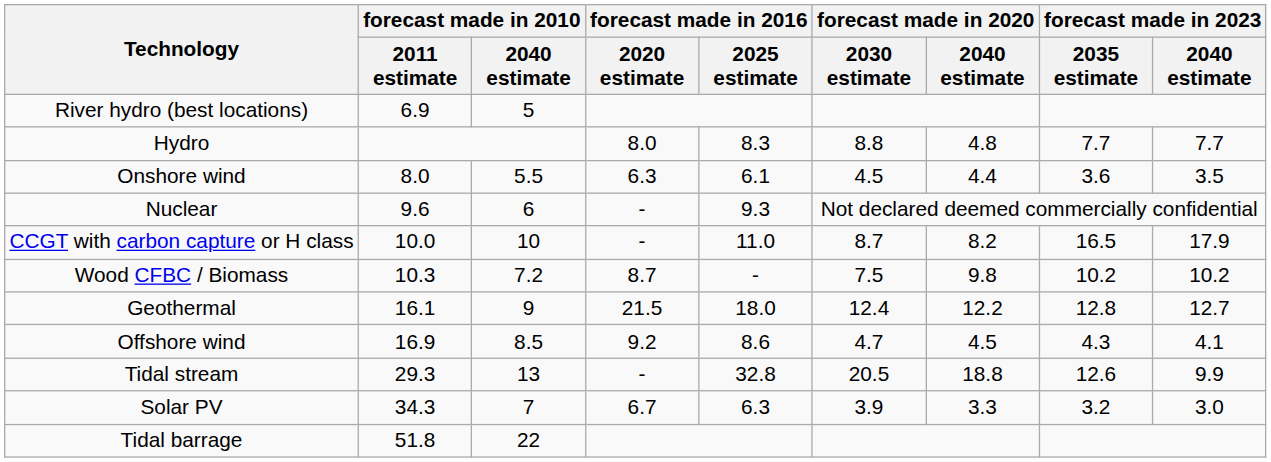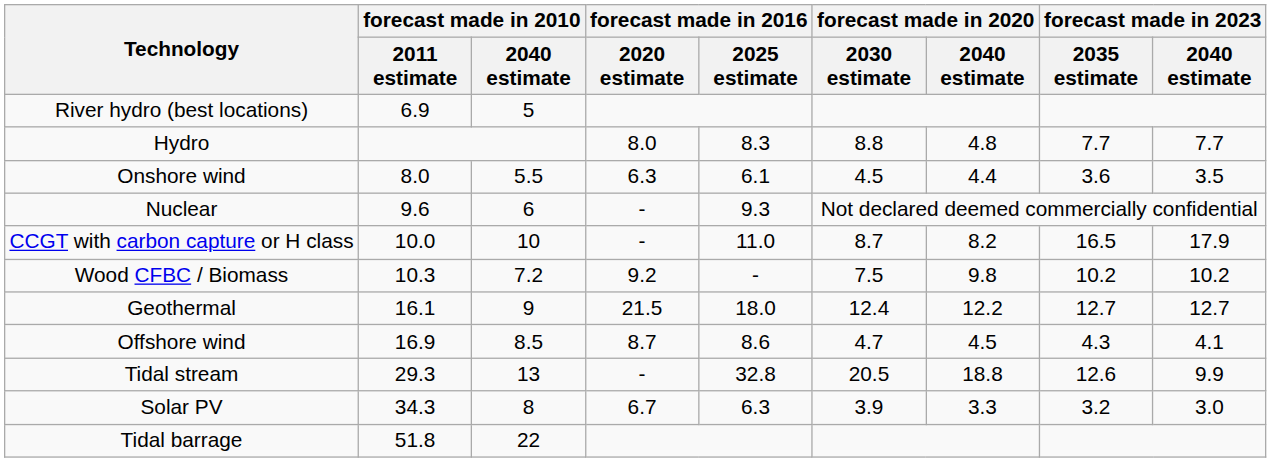 <table class="wikitable sortable" style="text-align:center">
 <tr>
 <th rowspan="2">Technology</th>
 <th colspan=2>forecast made in 2010</th>
 <th colspan=2>forecast made in 2016</th>
 <th colspan=2>forecast made in 2020</th>
 <th colspan=2>forecast made in 2023</th>
 </tr>
 <tr>
 <th>2011<br>estimate</th>
 <th>2040<br>estimate</th>
 <th data-sort-type=number>2020<br>estimate</th>
 <th data-sort-type=number>2025<br>estimate</th>
 <th data-sort-type=number>2030<br>estimate</th>
 <th data-sort-type=number>2040<br>estimate</th>
 <th data-sort-type=number>2035<br>estimate</th>
 <th data-sort-type=number>2040<br>estimate</th>
 </tr>
 <tr>
 <td>River hydro (best locations)</td>
 <td>6.9</td>
 <td>5</td>
 <td colspan=2></td>
 <td colspan=2></td>
 </tr>
 <tr>
 <td>Hydro</td>
 <td colspan=2></td>
 <td>8.0</td>
 <td>8.3</td>
 <td>8.8</td>
 <td>4.8</td>
 <td>7.7</td>
 <td>7.7</td>
 </tr>
 <tr>
 <td>Onshore wind</td>
 <td>8.0</td>
 <td>5.5</td>
 <td>6.3</td>
 <td>6.1</td>
 <td>4.5</td>
 <td>4.4</td>
 <td>3.6</td>
 <td>3.5</td>
 </tr>
 <tr>
 <td>Nuclear</td>
 <td>9.6</td>
 <td>6</td>
 <td>-</td>
 <td>9.3</td>
 <td colspan=4>Not declared  deemed commercially confidential</td>
 </tr>
 <tr>
 <td><a href='#'>CCGT</a> with <a href='#'>carbon capture</a> or H class</td>
 <td>10.0</td>
 <td>10</td>
 <td>-</td>
 <td>11.0</td>
 <td>8.7</td>
 <td>8.2</td>
 <td>16.5</td>
 <td>17.9</td>
 </tr>
 <tr>
 <td>Wood <a href='#'>CFBC</a> / Biomass</td>
 <td>10.3</td>
 <td>7.2</td>
-<td>8.7</td>
+<td>9.2</td>
 <td>-</td>
 <td>7.5</td>
 <td>9.8</td>
 <td>10.2</td>
 <td>10.2</td>
 </tr>
 <tr>
 <td>Geothermal</td>
 <td>16.1</td>
 <td>9</td>
 <td>21.5</td>
 <td>18.0</td>
 <td>12.4</td>
 <td>12.2</td>
-<td>12.8</td>
+<td>12.7</td>
 <td>12.7</td>
 </tr>
 <tr>
 <td>Offshore wind</td>
 <td>16.9</td>
 <td>8.5</td>
-<td>9.2</td>
+<td>8.7</td>
 <td>8.6</td>
 <td>4.7</td>
 <td>4.5</td>
 <td>4.3</td>
 <td>4.1</td>
 </tr>
 <tr>
 <td>Tidal stream</td>
 <td>29.3</td>
 <td>13</td>
 <td>-</td>
 <td>32.8</td>
 <td>20.5</td>
 <td>18.8</td>
 <td>12.6</td>
 <td>9.9</td>
 </tr>
 <tr>
 <td>Solar PV</td>
 <td>34.3</td>
-<td>7</td>
+<td>8</td>
 <td>6.7</td>
 <td>6.3</td>
 <td>3.9</td>
 <td>3.3</td>
 <td>3.2</td>
 <td>3.0</td>
 </tr>
 <tr>
 <td>Tidal barrage</td>
 <td>51.8</td>
 <td>22</td>
 <td colspan=2></td>
 <td colspan=2></td>
 </tr>
 </table>
